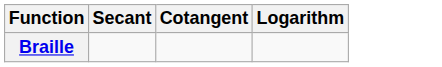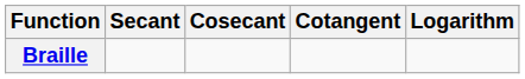 <table class="wikitable" style="text-align:center">
 <tr>
 <th>Function</th>
 <th>Secant</th>
+<th>Cosecant</th>
 <th>Cotangent</th>
 <th>Logarithm</th>
 </tr>
 <tr>
 <th><a href='#'>Braille</a></th>
 <td></td>
 <td></td>
 <td></td>
+<td></td>
 </tr>
 </table>
